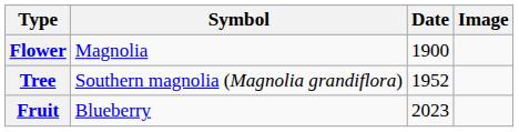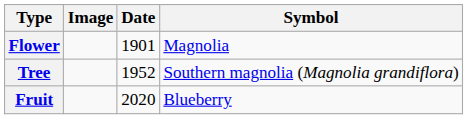 <table class="wikitable sortable">
 <tr>
 <th>Type</th>
+<th class="unsortable">Image</th>
+<th>Date</th>
 <th>Symbol</th>
-<th>Date</th>
-<th class="unsortable">Image</th>
 </tr>
 <tr>
 <th><a href='#'>Flower</a></th>
+<td></td>
+<td>1901</td>
 <td><a href='#'>Magnolia</a></td>
-<td>1900</td>
-<td></td>
 </tr>
 <tr>
 <th><a href='#'>Tree</a></th>
+<td></td>
+<td>1952</td>
 <td><a href='#'>Southern magnolia</a> (<em>Magnolia grandiflora</em>)</td>
-<td>1952</td>
-<td></td>
 </tr>
 <tr>
 <th><a href='#'>Fruit</a></th>
+<td></td>
+<td>2020</td>
 <td><a href='#'>Blueberry</a></td>
-<td>2023</td>
-<td></td>
 </tr>
 </table>
